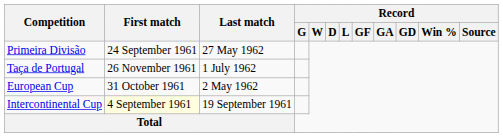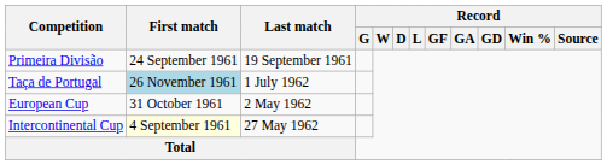 <table class="wikitable" style="text-align: center">
 <tr>
 <th rowspan="2">Competition</th>
 <th rowspan="2">First match</th>
 <th rowspan="2">Last match</th>
 <th colspan="9">Record</th>
 </tr>
 <tr>
 <th>G</th>
 <th>W</th>
 <th>D</th>
 <th>L</th>
 <th>GF</th>
 <th>GA</th>
 <th>GD</th>
 <th>Win %</th>
 <th>Source</th>
 </tr>
 <tr>
 <td align=left><a href='#'>Primeira Divisão</a></td>
 <td align=left>24 September 1961</td>
-<td align=left>27 May 1962<br></td>
+<td align=left>19 September 1961<br></td>
 <td align=left></td>
 </tr>
 <tr>
 <td align=left><a href='#'>Taça de Portugal</a></td>
-<td align=left>26 November 1961</td>
+<td align=left style="background: lightblue;">26 November 1961</td>
 <td align=left>1 July 1962<br></td>
 <td align=left></td>
 </tr>
 <tr>
 <td align=left><a href='#'>European Cup</a></td>
 <td align=left>31 October 1961</td>
 <td align=left>2 May 1962<br></td>
 <td align=left></td>
 </tr>
 <tr>
 <td align=left><a href='#'>Intercontinental Cup</a></td>
 <td align=left style="background: lightyellow;">4 September 1961</td>
-<td align=left>19 September 1961<br></td>
+<td align=left>27 May 1962<br></td>
 <td align=left></td>
 </tr>
 <tr>
 <th colspan="3">Total<br></th>
 </tr>
 </table>
